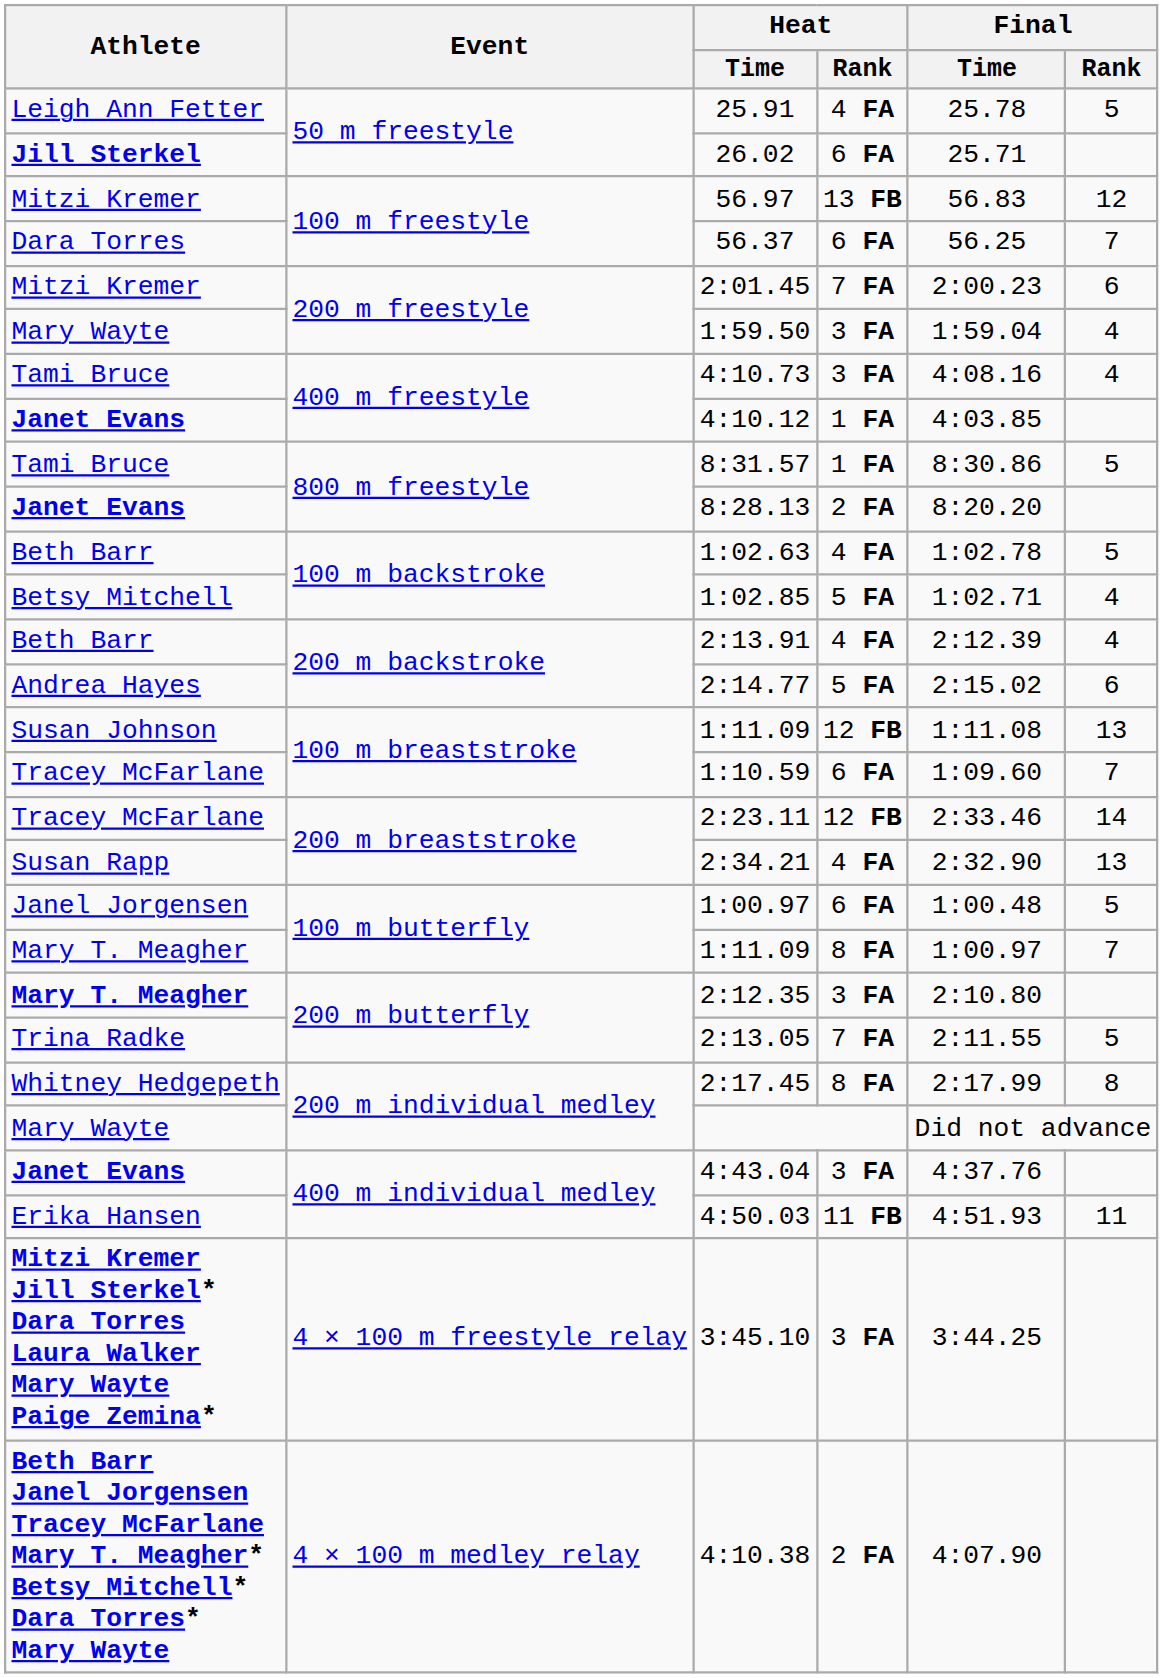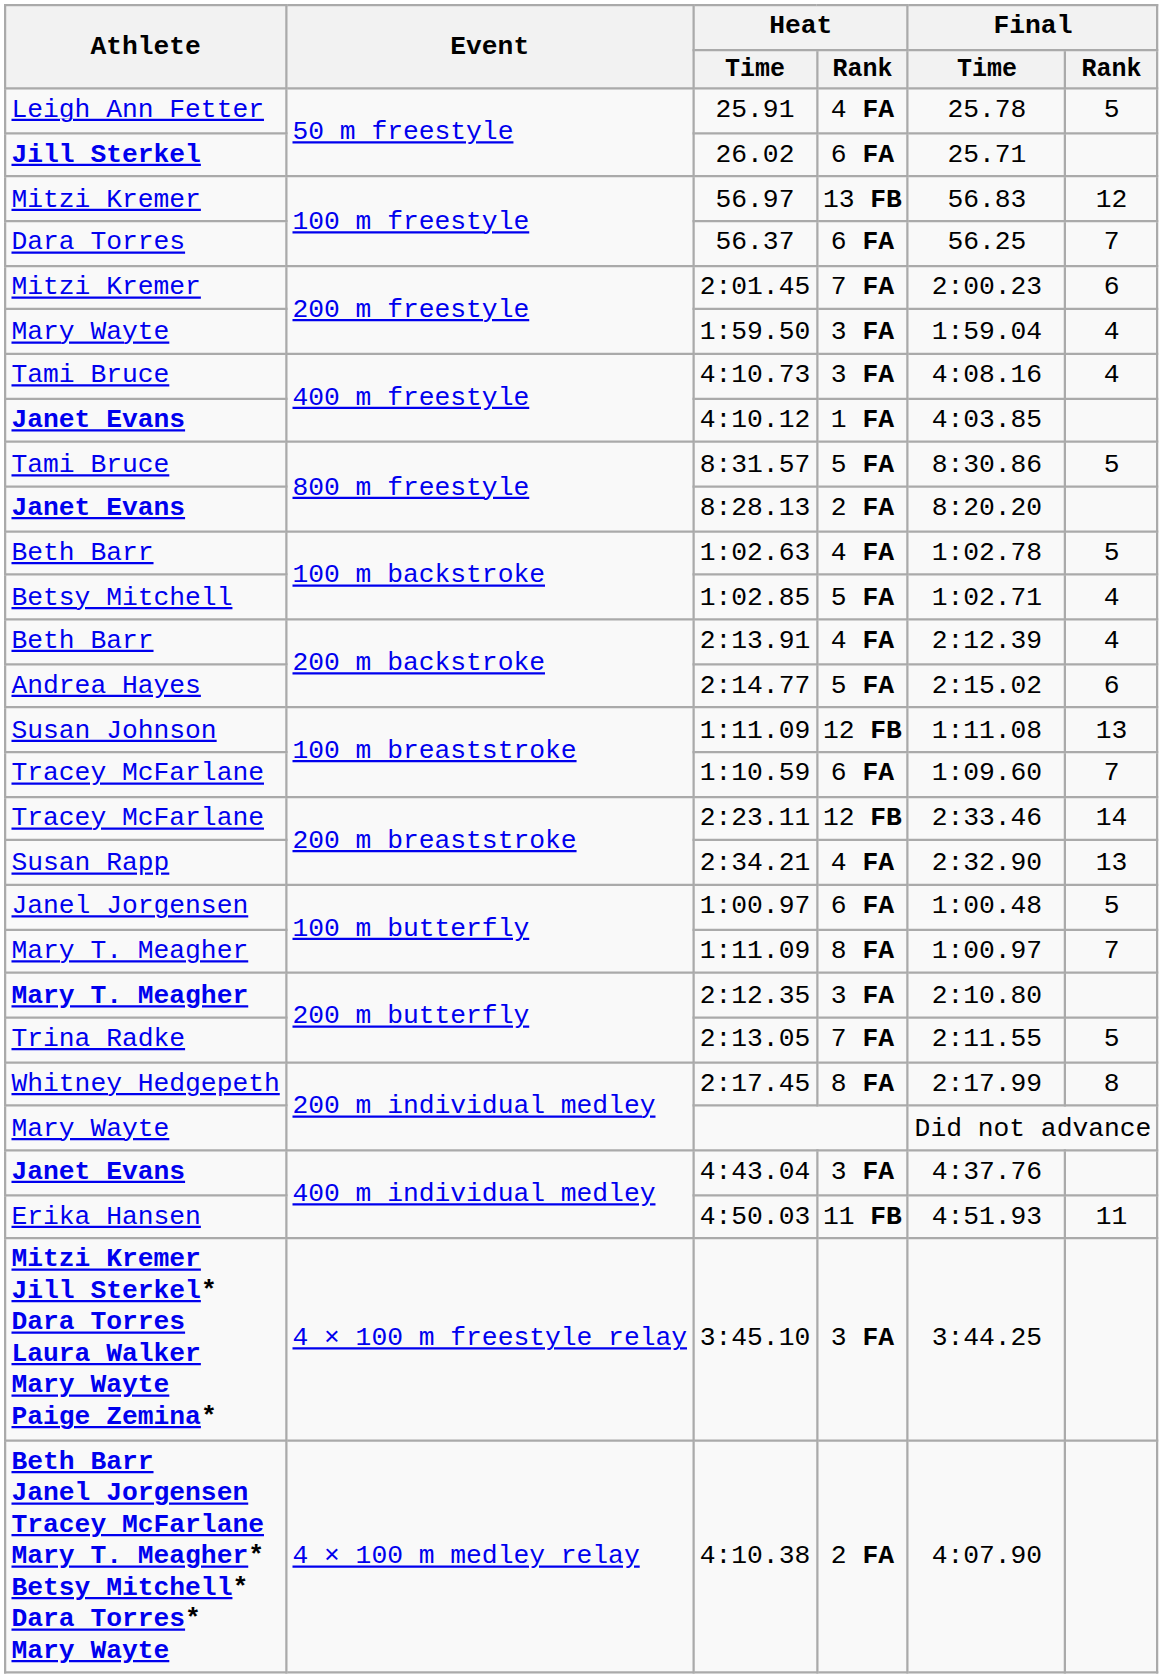 <table class=wikitable style=font-size:90%;text-align:center>
 <tr>
 <th rowspan=2>Athlete</th>
 <th rowspan=2>Event</th>
 <th colspan=2>Heat</th>
 <th colspan=2>Final</th>
 </tr>
 <tr style=font-size:95%>
 <th>Time</th>
 <th>Rank</th>
 <th>Time</th>
 <th>Rank</th>
 </tr>
 <tr>
 <td align=left><a href='#'>Leigh Ann Fetter</a></td>
 <td align=left rowspan=2><a href='#'>50 m freestyle</a></td>
 <td>25.91</td>
 <td>4 <strong>FA</strong></td>
 <td>25.78</td>
 <td>5</td>
 </tr>
 <tr>
 <td align=left><strong><a href='#'>Jill Sterkel</a></strong></td>
 <td>26.02</td>
 <td>6 <strong>FA</strong></td>
 <td>25.71</td>
 <td></td>
 </tr>
 <tr>
 <td align=left><a href='#'>Mitzi Kremer</a></td>
 <td align=left rowspan=2><a href='#'>100 m freestyle</a></td>
 <td>56.97</td>
 <td>13 <strong>FB</strong></td>
 <td>56.83</td>
 <td>12</td>
 </tr>
 <tr>
 <td align=left><a href='#'>Dara Torres</a></td>
 <td>56.37</td>
 <td>6 <strong>FA</strong></td>
 <td>56.25</td>
 <td>7</td>
 </tr>
 <tr>
 <td align=left><a href='#'>Mitzi Kremer</a></td>
 <td align=left rowspan=2><a href='#'>200 m freestyle</a></td>
 <td>2:01.45</td>
 <td>7 <strong>FA</strong></td>
 <td>2:00.23</td>
 <td>6</td>
 </tr>
 <tr>
 <td align=left><a href='#'>Mary Wayte</a></td>
 <td>1:59.50</td>
 <td>3 <strong>FA</strong></td>
 <td>1:59.04</td>
 <td>4</td>
 </tr>
 <tr>
 <td align=left><a href='#'>Tami Bruce</a></td>
 <td align=left rowspan=2><a href='#'>400 m freestyle</a></td>
 <td>4:10.73</td>
 <td>3 <strong>FA</strong></td>
 <td>4:08.16</td>
 <td>4</td>
 </tr>
 <tr>
 <td align=left><strong><a href='#'>Janet Evans</a></strong></td>
 <td>4:10.12</td>
 <td>1 <strong>FA</strong></td>
 <td>4:03.85 </td>
 <td></td>
 </tr>
 <tr>
 <td align=left><a href='#'>Tami Bruce</a></td>
 <td align=left rowspan=2><a href='#'>800 m freestyle</a></td>
 <td>8:31.57</td>
-<td>1 <strong>FA</strong></td>
+<td>5 <strong>FA</strong></td>
 <td>8:30.86</td>
 <td>5</td>
 </tr>
 <tr>
 <td align=left><strong><a href='#'>Janet Evans</a></strong></td>
 <td>8:28.13</td>
 <td>2 <strong>FA</strong></td>
 <td>8:20.20 </td>
 <td></td>
 </tr>
 <tr>
 <td align=left><a href='#'>Beth Barr</a></td>
 <td align=left rowspan=2><a href='#'>100 m backstroke</a></td>
 <td>1:02.63</td>
 <td>4 <strong>FA</strong></td>
 <td>1:02.78</td>
 <td>5</td>
 </tr>
 <tr>
 <td align=left><a href='#'>Betsy Mitchell</a></td>
 <td>1:02.85</td>
 <td>5 <strong>FA</strong></td>
 <td>1:02.71</td>
 <td>4</td>
 </tr>
 <tr>
 <td align=left><a href='#'>Beth Barr</a></td>
 <td align=left rowspan=2><a href='#'>200 m backstroke</a></td>
 <td>2:13.91</td>
 <td>4 <strong>FA</strong></td>
 <td>2:12.39</td>
 <td>4</td>
 </tr>
 <tr>
 <td align=left><a href='#'>Andrea Hayes</a></td>
 <td>2:14.77</td>
 <td>5 <strong>FA</strong></td>
 <td>2:15.02</td>
 <td>6</td>
 </tr>
 <tr>
 <td align=left><a href='#'>Susan Johnson</a></td>
 <td align=left rowspan=2><a href='#'>100 m breaststroke</a></td>
 <td>1:11.09</td>
 <td>12 <strong>FB</strong></td>
 <td>1:11.08</td>
 <td>13</td>
 </tr>
 <tr>
 <td align=left><a href='#'>Tracey McFarlane</a></td>
 <td>1:10.59</td>
 <td>6 <strong>FA</strong></td>
 <td>1:09.60</td>
 <td>7</td>
 </tr>
 <tr>
 <td align=left><a href='#'>Tracey McFarlane</a></td>
 <td align=left rowspan=2><a href='#'>200 m breaststroke</a></td>
 <td>2:23.11</td>
 <td>12 <strong>FB</strong></td>
 <td>2:33.46</td>
 <td>14</td>
 </tr>
 <tr>
 <td align=left><a href='#'>Susan Rapp</a></td>
 <td>2:34.21</td>
 <td>4 <strong>FA</strong></td>
 <td>2:32.90</td>
 <td>13</td>
 </tr>
 <tr>
 <td align=left><a href='#'>Janel Jorgensen</a></td>
 <td align=left rowspan=2><a href='#'>100 m butterfly</a></td>
 <td>1:00.97</td>
 <td>6 <strong>FA</strong></td>
 <td>1:00.48</td>
 <td>5</td>
 </tr>
 <tr>
 <td align=left><a href='#'>Mary T. Meagher</a></td>
 <td>1:11.09</td>
 <td>8 <strong>FA</strong></td>
 <td>1:00.97</td>
 <td>7</td>
 </tr>
 <tr>
 <td align=left><strong><a href='#'>Mary T. Meagher</a></strong></td>
 <td align=left rowspan=2><a href='#'>200 m butterfly</a></td>
 <td>2:12.35</td>
 <td>3 <strong>FA</strong></td>
 <td>2:10.80</td>
 <td></td>
 </tr>
 <tr>
 <td align=left><a href='#'>Trina Radke</a></td>
 <td>2:13.05</td>
 <td>7 <strong>FA</strong></td>
 <td>2:11.55</td>
 <td>5</td>
 </tr>
 <tr>
 <td align=left><a href='#'>Whitney Hedgepeth</a></td>
 <td align=left rowspan=2><a href='#'>200 m individual medley</a></td>
 <td>2:17.45</td>
 <td>8 <strong>FA</strong></td>
 <td>2:17.99</td>
 <td>8</td>
 </tr>
 <tr>
 <td align=left><a href='#'>Mary Wayte</a></td>
 <td colspan=2></td>
 <td colspan=2>Did not advance</td>
 </tr>
 <tr>
 <td align=left><strong><a href='#'>Janet Evans</a></strong></td>
 <td align=left rowspan=2><a href='#'>400 m individual medley</a></td>
 <td>4:43.04</td>
 <td>3 <strong>FA</strong></td>
 <td>4:37.76</td>
 <td></td>
 </tr>
 <tr>
 <td align=left><a href='#'>Erika Hansen</a></td>
 <td>4:50.03</td>
 <td>11 <strong>FB</strong></td>
 <td>4:51.93</td>
 <td>11</td>
 </tr>
 <tr>
 <td align=left><strong><a href='#'>Mitzi Kremer</a><br><a href='#'>Jill Sterkel</a>*<br><a href='#'>Dara Torres</a><br><a href='#'>Laura Walker</a><br><a href='#'>Mary Wayte</a><br><a href='#'>Paige Zemina</a>*</strong></td>
 <td align=left><a href='#'>4 × 100 m freestyle relay</a></td>
 <td>3:45.10</td>
 <td>3 <strong>FA</strong></td>
 <td>3:44.25</td>
 <td></td>
 </tr>
 <tr>
 <td align=left><strong><a href='#'>Beth Barr</a><br><a href='#'>Janel Jorgensen</a><br><a href='#'>Tracey McFarlane</a><br><a href='#'>Mary T. Meagher</a>*<br><a href='#'>Betsy Mitchell</a>*<br><a href='#'>Dara Torres</a>*<br><a href='#'>Mary Wayte</a></strong></td>
 <td align=left><a href='#'>4 × 100 m medley relay</a></td>
 <td>4:10.38</td>
 <td>2 <strong>FA</strong></td>
 <td>4:07.90</td>
 <td></td>
 </tr>
 </table>
